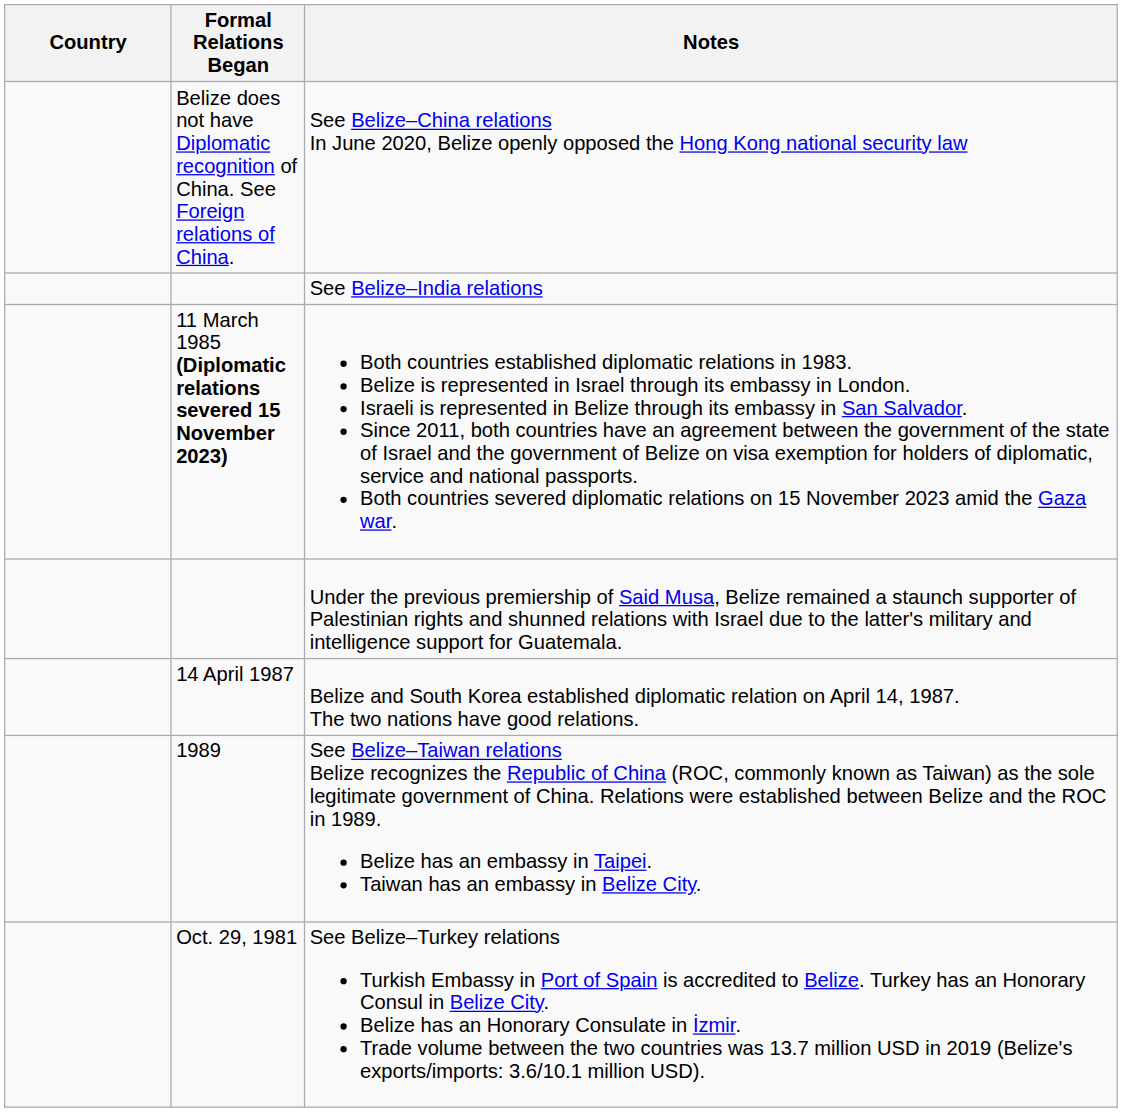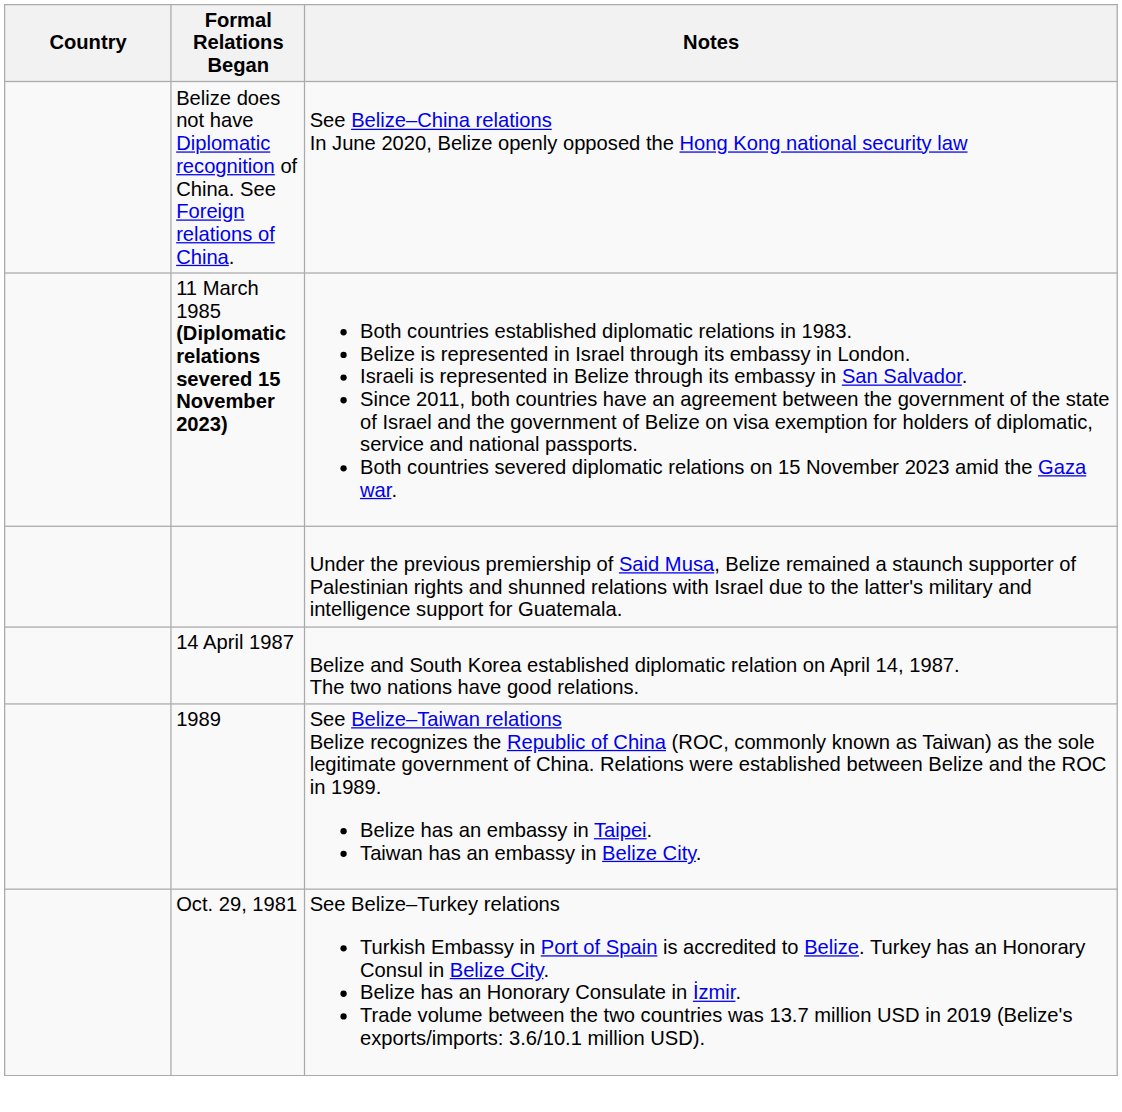 <table class="wikitable sortable" style="width:100%; margin:auto;">
 <tr>
 <th style="width:15%;">Country</th>
 <th style="width:12%;">Formal Relations Began</th>
 <th>Notes</th>
 </tr>
 <tr valign="top">
 <td></td>
 <td>Belize does not have <a href='#'>Diplomatic recognition</a> of China. See <a href='#'>Foreign relations of China</a>.</td>
 <td><br>See <a href='#'>Belize–China relations</a><br>In June 2020, Belize openly opposed the <a href='#'>Hong Kong national security law</a></td>
-</tr>
-<tr valign="top">
-<td></td>
-<td></td>
-<td>See <a href='#'>Belize–India relations</a></td>
 </tr>
 <tr valign="top">
 <td></td>
 <td>11 March 1985 <strong>(Diplomatic relations severed 15 November 2023)</strong></td>
 <td><br><ul><li>Both countries established diplomatic relations in 1983.</li><li>Belize is represented in Israel through its embassy in London.</li><li>Israeli is represented in Belize through its embassy in <a href='#'>San Salvador</a>.</li><li>Since 2011, both countries have an agreement between the government of the state of Israel and the government of Belize on visa exemption for holders of diplomatic, service and national passports.</li><li>Both countries severed diplomatic relations on 15 November 2023 amid the <a href='#'>Gaza war</a>.</li></ul></td>
 </tr>
 <tr valign="top">
 <td></td>
 <td></td>
 <td><br>Under the previous premiership of <a href='#'>Said Musa</a>, Belize remained a staunch supporter of Palestinian rights and shunned relations with Israel due to the latter's military and intelligence support for Guatemala.</td>
 </tr>
 <tr valign="top">
 <td></td>
 <td>14 April 1987</td>
 <td><br>Belize and South Korea established diplomatic relation on April 14, 1987.<br>The two nations have good relations.</td>
 </tr>
 <tr valign="top">
 <td></td>
 <td>1989</td>
 <td>See <a href='#'>Belize–Taiwan relations</a><br>Belize recognizes the <a href='#'>Republic of China</a> (ROC, commonly known as Taiwan) as the sole legitimate government of China. Relations were established between Belize and the ROC in 1989.<ul><li>Belize has an embassy in <a href='#'>Taipei</a>.</li><li>Taiwan has an embassy in <a href='#'>Belize City</a>.</li></ul></td>
 </tr>
 <tr valign="top">
 <td></td>
 <td>Oct. 29, 1981</td>
 <td>See Belize–Turkey relations<br><ul><li>Turkish Embassy in <a href='#'>Port of Spain</a> is accredited to <a href='#'>Belize</a>. Turkey has an Honorary Consul in <a href='#'>Belize City</a>.</li><li>Belize has an Honorary Consulate in <a href='#'>İzmir</a>.</li><li>Trade volume between the two countries was 13.7 million USD in 2019 (Belize's exports/imports: 3.6/10.1 million USD).</li></ul></td>
 </tr>
 </table>
